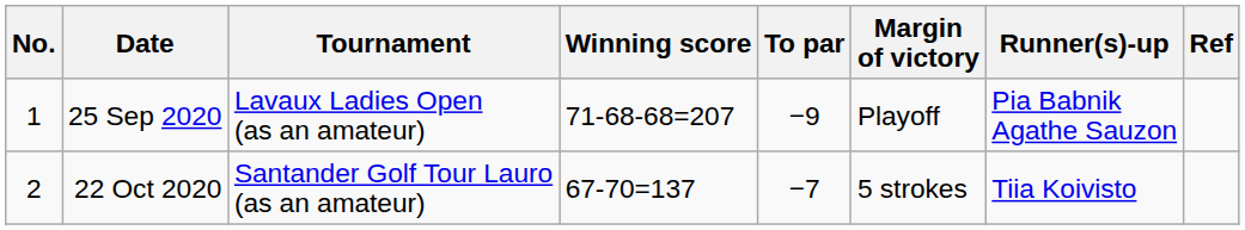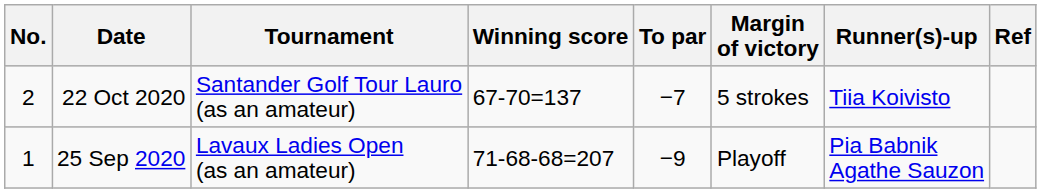 <table class="wikitable" style="font-size:95%;">
 <tr>
 <th>No.</th>
 <th>Date</th>
 <th>Tournament</th>
 <th>Winning score</th>
 <th>To par</th>
 <th>Margin<br>of victory</th>
 <th>Runner(s)-up</th>
 <th>Ref</th>
 </tr>
 <tr>
+<td align=center>2</td>
+<td align=right>22 Oct 2020</td>
+<td><a href='#'>Santander Golf Tour Lauro</a><br>(as an amateur)</td>
+<td>67-70=137</td>
+<td align=center>−7</td>
+<td>5 strokes</td>
+<td> <a href='#'>Tiia Koivisto</a></td>
+<td></td>
+</tr>
+<tr>
 <td align=center>1</td>
 <td align=right>25 Sep <a href='#'>2020</a></td>
 <td><a href='#'>Lavaux Ladies Open</a><br>(as an amateur)</td>
 <td>71-68-68=207</td>
 <td align=center>−9</td>
 <td>Playoff</td>
 <td> <a href='#'>Pia Babnik</a><br> <a href='#'>Agathe Sauzon</a></td>
 <td></td>
 </tr>
-<tr>
-<td align=center>2</td>
-<td align=right>22 Oct 2020</td>
-<td><a href='#'>Santander Golf Tour Lauro</a><br>(as an amateur)</td>
-<td>67-70=137</td>
-<td align=center>−7</td>
-<td>5 strokes</td>
-<td> <a href='#'>Tiia Koivisto</a></td>
-<td></td>
-</tr>
 </table>
